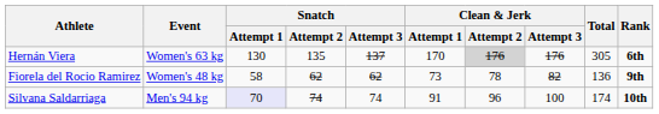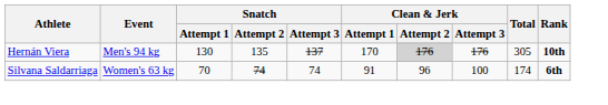 <table class="wikitable" border="1" style="font-size:90%;">
 <tr>
 <th rowspan=2>Athlete</th>
 <th rowspan=2>Event</th>
 <th colspan=3>Snatch</th>
 <th colspan=3>Clean & Jerk</th>
 <th rowspan=2>Total</th>
 <th rowspan=2>Rank</th>
 </tr>
 <tr>
 <th>Attempt 1</th>
 <th>Attempt 2</th>
 <th>Attempt 3</th>
 <th>Attempt 1</th>
 <th>Attempt 2</th>
 <th>Attempt 3</th>
 </tr>
 <tr>
 <td><a href='#'>Hernán Viera</a></td>
-<td><a href='#'>Women's 63 kg</a></td>
+<td><a href='#'>Men's 94 kg</a></td>
 <td align=center>130</td>
 <td align=center>135</td>
 <td align=center><del>137</del></td>
 <td align=center>170</td>
 <td align=center style="background: lightgrey;"><del>176</del></td>
 <td align=center><del>176</del></td>
 <td align=center>305</td>
-<td align=center><strong>6th</strong></td>
-</tr>
-<tr>
-<td><a href='#'>Fiorela del Rocio Ramirez</a></td>
-<td><a href='#'>Women's 48 kg</a></td>
-<td align=center>58</td>
-<td align=center><del>62</del></td>
-<td align=center><del>62</del></td>
-<td align=center>73</td>
-<td align=center>78</td>
-<td align=center><del>82</del></td>
-<td align=center>136</td>
-<td align=center><strong>9th</strong></td>
+<td align=center><strong>10th</strong></td>
 </tr>
 <tr>
 <td><a href='#'>Silvana Saldarriaga</a></td>
-<td><a href='#'>Men's 94 kg</a></td>
-<td align=center style="background: lavender;">70</td>
+<td><a href='#'>Women's 63 kg</a></td>
+<td align=center>70</td>
 <td align=center><del>74</del></td>
 <td align=center>74</td>
 <td align=center>91</td>
 <td align=center>96</td>
 <td align=center>100</td>
 <td align=center>174</td>
-<td align=center><strong>10th</strong></td>
+<td align=center><strong>6th</strong></td>
 </tr>
 </table>
